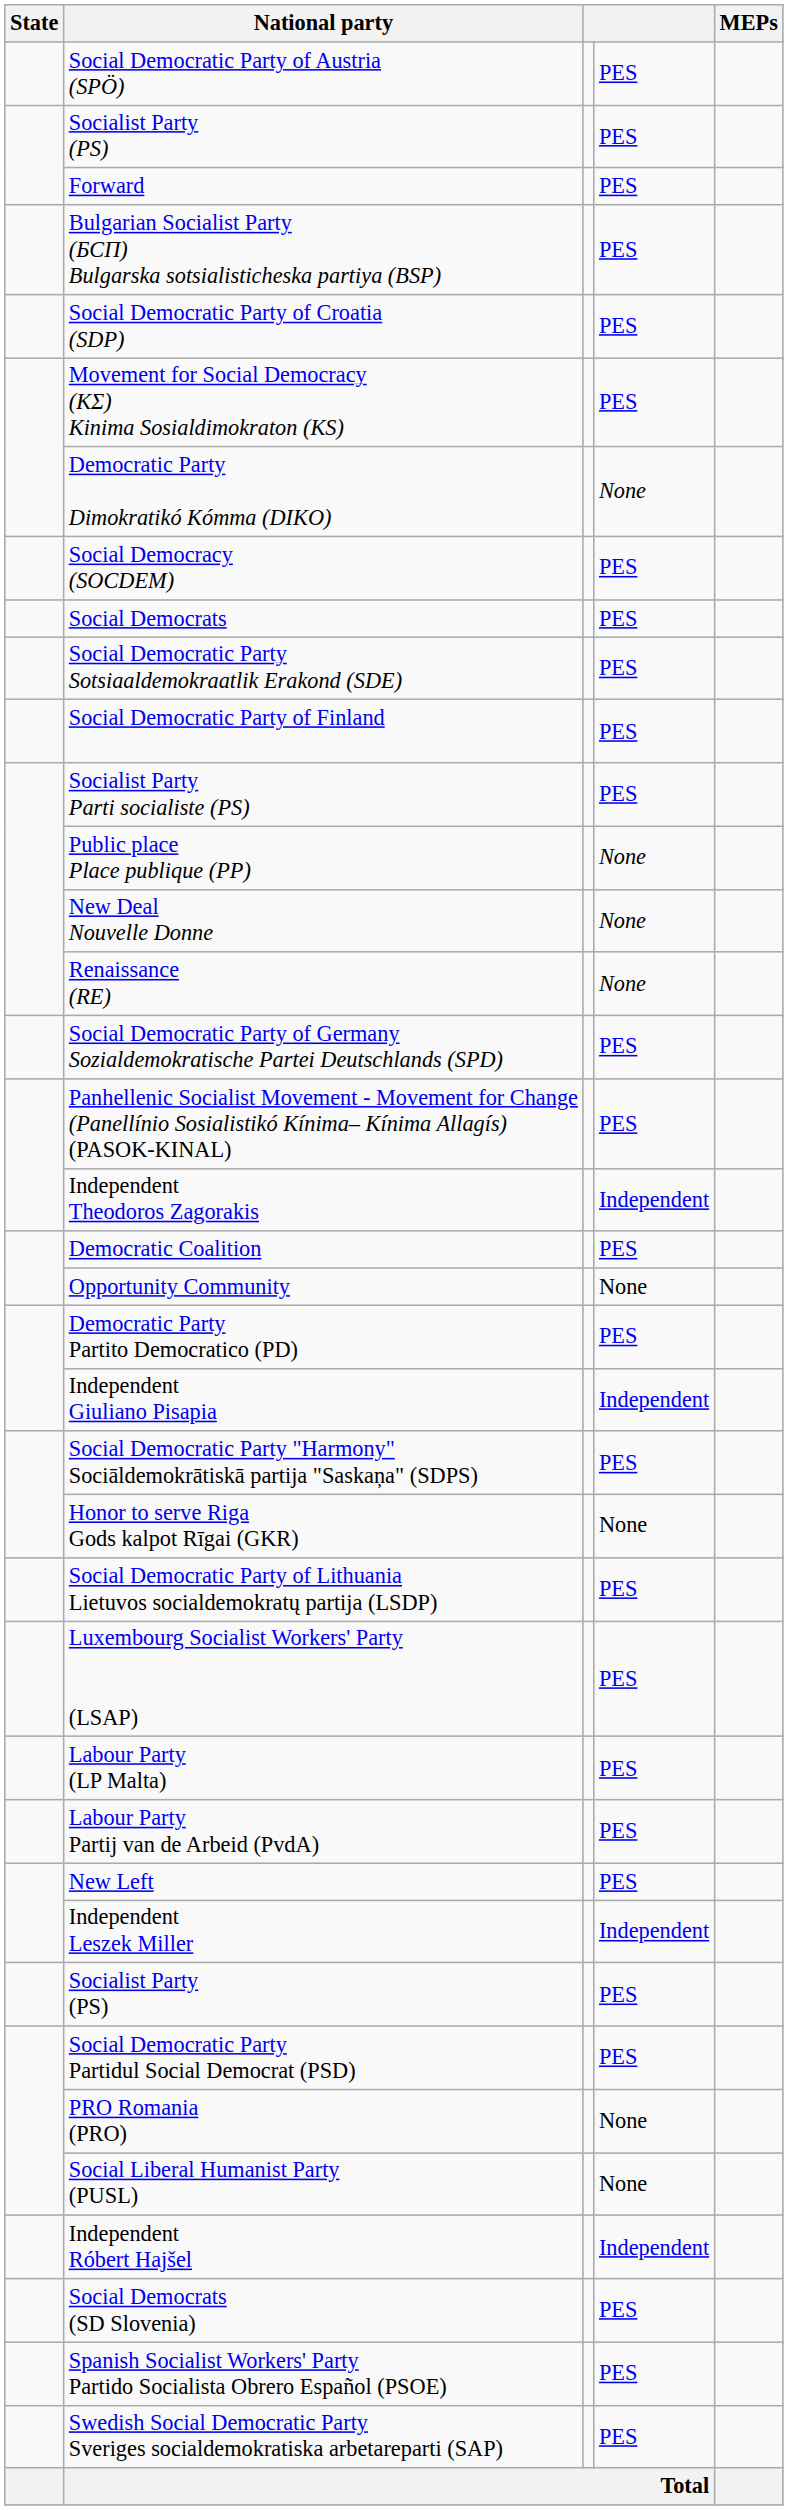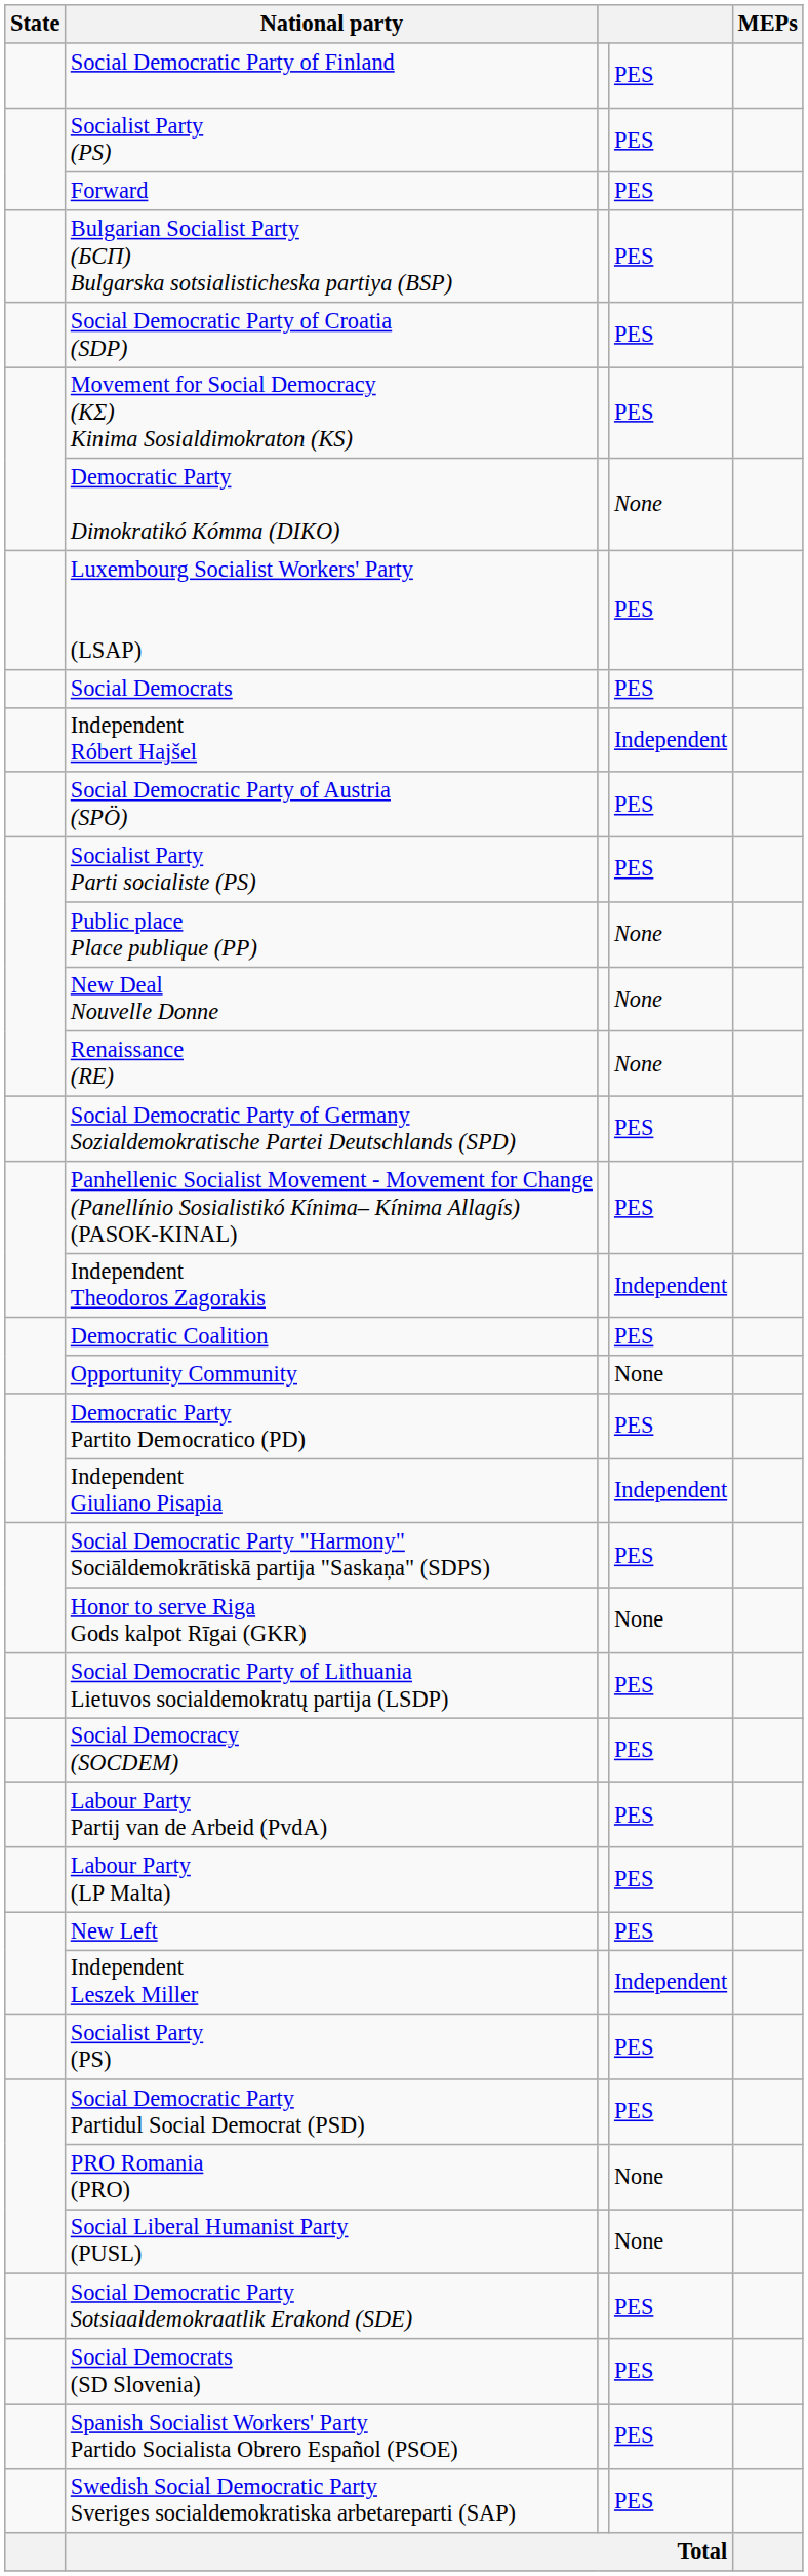 <table class="wikitable sortable mw-collapsible mw-collapsed" style="font-size:90%">
 <tr>
 <th>State</th>
 <th>National party</th>
 <th colspan=2></th>
 <th>MEPs</th>
 </tr>
 <tr>
 <td></td>
-<td><a href='#'>Social Democratic Party of Austria</a><br> <em>(SPÖ)</em></td>
+<td><a href='#'>Social Democratic Party of Finland</a><br><br></td>
 <td></td>
 <td><a href='#'>PES</a></td>
 <td></td>
 </tr>
 <tr>
 <td rowspan=2></td>
 <td><a href='#'>Socialist Party</a><br><em> (PS)</em></td>
 <td></td>
 <td><a href='#'>PES</a></td>
 <td></td>
 </tr>
 <tr>
 <td><a href='#'>Forward</a><br><em></em></td>
 <td></td>
 <td><a href='#'>PES</a></td>
 <td></td>
 </tr>
 <tr>
 <td></td>
 <td><a href='#'>Bulgarian Socialist Party</a><br> <em>(БСП)</em><br><em>Bulgarska sotsialisticheska partiya (BSP)</em></td>
 <td></td>
 <td><a href='#'>PES</a></td>
 <td></td>
 </tr>
 <tr>
 <td></td>
 <td><a href='#'>Social Democratic Party of Croatia</a><br> <em>(SDP)</em></td>
 <td></td>
 <td><a href='#'>PES</a></td>
 <td></td>
 </tr>
 <tr>
 <td rowspan=2></td>
 <td><a href='#'>Movement for Social Democracy</a><br> <em>(ΚΣ)</em><br><em>Kinima Sosialdimokraton (KS)</em></td>
 <td></td>
 <td><a href='#'>PES</a></td>
 <td></td>
 </tr>
 <tr>
 <td><a href='#'>Democratic Party</a><br><br><em>Dimokratikó Kómma (DIKO)</em></td>
 <td></td>
 <td><em>None</em></td>
 <td></td>
 </tr>
 <tr>
 <td></td>
-<td><a href='#'>Social Democracy</a><br> <em>(SOCDEM)</em></td>
+<td><a href='#'>Luxembourg Socialist Workers' Party</a><br><br><br> </em>(LSAP)<em></td>
 <td></td>
 <td><a href='#'>PES</a></td>
 <td></td>
 </tr>
 <tr>
 <td></td>
 <td><a href='#'>Social Democrats</a><br></td>
 <td></td>
 <td><a href='#'>PES</a></td>
 <td></td>
 </tr>
 <tr>
 <td></td>
-<td><a href='#'>Social Democratic Party</a><br><em>Sotsiaaldemokraatlik Erakond (SDE)</em></td>
+<td>Independent<br></em><a href='#'>Róbert Hajšel</a><em></td>
 <td></td>
-<td><a href='#'>PES</a></td>
+<td><a href='#'>Independent</a></td>
 <td></td>
 </tr>
 <tr>
 <td></td>
-<td><a href='#'>Social Democratic Party of Finland</a><br><br></td>
+<td><a href='#'>Social Democratic Party of Austria</a><br> <em>(SPÖ)</em></td>
 <td></td>
 <td><a href='#'>PES</a></td>
 <td></td>
 </tr>
 <tr>
 <td rowspan=4></td>
 <td><a href='#'>Socialist Party</a><br><em>Parti socialiste (PS)</em></td>
 <td></td>
 <td><a href='#'>PES</a></td>
 <td></td>
 </tr>
 <tr>
 <td><a href='#'>Public place</a><br><em>Place publique (PP)</em></td>
 <td></td>
 <td><em>None</em></td>
 <td></td>
 </tr>
 <tr>
 <td><a href='#'>New Deal</a><br><em>Nouvelle Donne</em></td>
 <td></td>
 <td><em>None</em></td>
 <td></td>
 </tr>
 <tr>
 <td><a href='#'>Renaissance</a><br> <em>(RE)</em></td>
 <td></td>
 <td><em>None</em></td>
 <td></td>
 </tr>
 <tr>
 <td></td>
 <td><a href='#'>Social Democratic Party of Germany</a><br><em>Sozialdemokratische Partei Deutschlands (SPD)</em></td>
 <td></td>
 <td><a href='#'>PES</a></td>
 <td></td>
 </tr>
 <tr>
 <td rowspan=2></td>
 <td><a href='#'>Panhellenic Socialist Movement - Movement for Change</a><br><em>(Panellínio Sosialistikó Kínima– Kínima Allagís)</em><br>(PASOK-KINAL)<em></td>
 <td></td>
 <td><a href='#'>PES</a></td>
 <td></td>
 </tr>
 <tr>
 <td>Independent<br></em><a href='#'>Theodoros Zagorakis</a><em></td>
 <td></td>
 <td><a href='#'>Independent</a></td>
 <td></td>
 </tr>
 <tr>
 <td rowspan=2></td>
 <td><a href='#'>Democratic Coalition</a><br></td>
 <td></td>
 <td><a href='#'>PES</a></td>
 <td></td>
 </tr>
 <tr>
 <td><a href='#'>Opportunity Community</a><br></td>
 <td></td>
 <td></em>None<em></td>
 <td></td>
 </tr>
 <tr>
 <td rowspan=2></td>
 <td><a href='#'>Democratic Party</a><br></em>Partito Democratico (PD)<em></td>
 <td></td>
 <td><a href='#'>PES</a></td>
 <td></td>
 </tr>
 <tr>
 <td>Independent<br></em><a href='#'>Giuliano Pisapia</a><em></td>
 <td></td>
 <td><a href='#'>Independent</a></td>
 <td></td>
 </tr>
 <tr>
 <td rowspan=2></td>
 <td><a href='#'>Social Democratic Party "Harmony"</a><br></em>Sociāldemokrātiskā partija "Saskaņa" (SDPS)<em></td>
 <td></td>
 <td><a href='#'>PES</a></td>
 <td></td>
 </tr>
 <tr>
 <td><a href='#'>Honor to serve Riga</a><br></em>Gods kalpot Rīgai (GKR)<em></td>
 <td></td>
 <td></em>None<em></td>
 <td></td>
 </tr>
 <tr>
 <td></td>
 <td><a href='#'>Social Democratic Party of Lithuania</a><br></em>Lietuvos socialdemokratų partija (LSDP)<em></td>
 <td></td>
 <td><a href='#'>PES</a></td>
 <td></td>
 </tr>
 <tr>
 <td></td>
-<td><a href='#'>Luxembourg Socialist Workers' Party</a><br><br><br> </em>(LSAP)<em></td>
+<td><a href='#'>Social Democracy</a><br> <em>(SOCDEM)</em></td>
+<td></td>
+<td><a href='#'>PES</a></td>
+<td></td>
+</tr>
+<tr>
+<td></td>
+<td><a href='#'>Labour Party</a><br></em>Partij van de Arbeid (PvdA)<em></td>
 <td></td>
 <td><a href='#'>PES</a></td>
 <td></td>
 </tr>
 <tr>
 <td></td>
 <td><a href='#'>Labour Party</a><br> </em>(LP Malta)<em></td>
-<td></td>
-<td><a href='#'>PES</a></td>
-<td></td>
-</tr>
-<tr>
-<td></td>
-<td><a href='#'>Labour Party</a><br></em>Partij van de Arbeid (PvdA)<em></td>
 <td></td>
 <td><a href='#'>PES</a></td>
 <td></td>
 </tr>
 <tr>
 <td rowspan=2></td>
 <td><a href='#'>New Left</a><br></td>
 <td></td>
 <td><a href='#'>PES</a></td>
 <td></td>
 </tr>
 <tr>
 <td>Independent<br></em><a href='#'>Leszek Miller</a><em></td>
 <td></td>
 <td><a href='#'>Independent</a></td>
 <td></td>
 </tr>
 <tr>
 <td></td>
 <td><a href='#'>Socialist Party</a><br> </em>(PS)<em></td>
 <td></td>
 <td><a href='#'>PES</a></td>
 <td></td>
 </tr>
 <tr>
 <td rowspan=3></td>
 <td><a href='#'>Social Democratic Party</a><br></em>Partidul Social Democrat (PSD)<em></td>
 <td></td>
 <td><a href='#'>PES</a></td>
 <td></td>
 </tr>
 <tr>
 <td><a href='#'>PRO Romania</a><br> </em>(PRO)<em></td>
 <td></td>
 <td></em>None<em></td>
 <td></td>
 </tr>
 <tr>
 <td><a href='#'>Social Liberal Humanist Party</a><br> </em>(PUSL)<em></td>
 <td></td>
 <td></em>None<em></td>
 <td></td>
 </tr>
 <tr>
 <td></td>
-<td>Independent<br></em><a href='#'>Róbert Hajšel</a><em></td>
+<td><a href='#'>Social Democratic Party</a><br><em>Sotsiaaldemokraatlik Erakond (SDE)</em></td>
 <td></td>
-<td><a href='#'>Independent</a></td>
+<td><a href='#'>PES</a></td>
 <td></td>
 </tr>
 <tr>
 <td></td>
 <td><a href='#'>Social Democrats</a><br> </em>(SD Slovenia)<em></td>
 <td></td>
 <td><a href='#'>PES</a></td>
 <td></td>
 </tr>
 <tr>
 <td></td>
 <td><a href='#'>Spanish Socialist Workers' Party</a><br></em>Partido Socialista Obrero Español (PSOE)<em></td>
 <td></td>
 <td><a href='#'>PES</a></td>
 <td></td>
 </tr>
 <tr>
 <td></td>
 <td><a href='#'>Swedish Social Democratic Party</a><br></em>Sveriges socialdemokratiska arbetareparti (SAP)<em></td>
 <td></td>
 <td><a href='#'>PES</a></td>
 <td></td>
 </tr>
 <tr>
 <th style="text-align:left"></th>
 <th colspan=3 style="text-align:right">Total</th>
 <th></th>
 </tr>
 </table>
